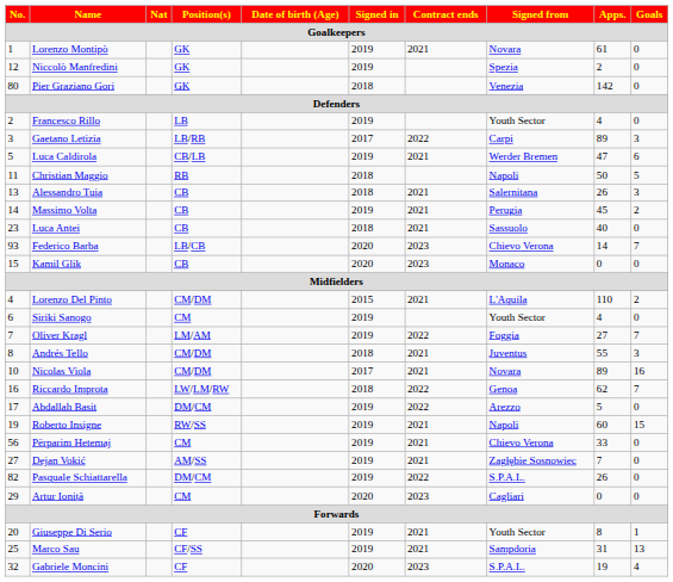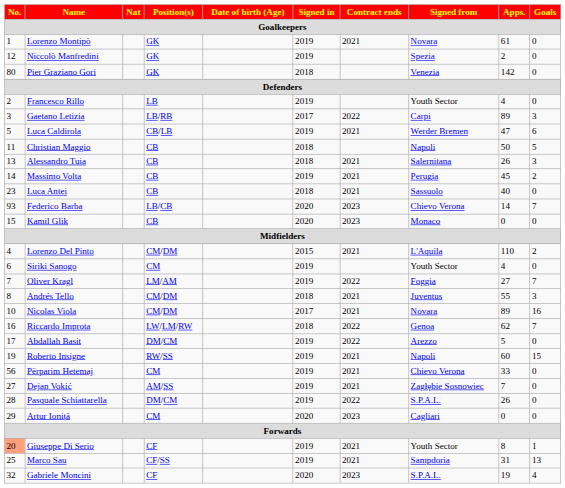 <table class="wikitable" style="text-align:left; font-size:90%; width:100%;">
 <tr>
 <th style="background:red; color:yellow; text-align:center;">No.</th>
 <th style="background:red; color:yellow; text-align:center;">Name</th>
 <th style="background:red; color:yellow; text-align:center;">Nat</th>
 <th style="background:red; color:yellow; text-align:center;">Position(s)</th>
 <th style="background:red; color:yellow; text-align:center;">Date of birth (Age)</th>
 <th style="background:red; color:yellow; text-align:center;">Signed in</th>
 <th style="background:red; color:yellow; text-align:center;">Contract ends</th>
 <th style="background:red; color:yellow; text-align:center;">Signed from</th>
 <th style="background:red; color:yellow; text-align:center;">Apps.</th>
 <th style="background:red; color:yellow; text-align:center;">Goals</th>
 </tr>
 <tr>
 <th colspan=11 style="background:#dcdcdc; text-align:center;">Goalkeepers</th>
 </tr>
 <tr>
 <td>1</td>
 <td><a href='#'>Lorenzo Montipò</a></td>
 <td></td>
 <td><a href='#'>GK</a></td>
 <td></td>
 <td>2019</td>
 <td>2021</td>
 <td> <a href='#'>Novara</a></td>
 <td>61</td>
 <td>0</td>
 </tr>
 <tr>
 <td>12</td>
 <td><a href='#'>Niccolò Manfredini</a></td>
 <td></td>
 <td><a href='#'>GK</a></td>
 <td></td>
 <td>2019</td>
 <td></td>
 <td> <a href='#'>Spezia</a></td>
 <td>2</td>
 <td>0</td>
 </tr>
 <tr>
 <td>80</td>
 <td><a href='#'>Pier Graziano Gori</a></td>
 <td></td>
 <td><a href='#'>GK</a></td>
 <td></td>
 <td>2018</td>
 <td></td>
 <td> <a href='#'>Venezia</a></td>
 <td>142</td>
 <td>0</td>
 </tr>
 <tr>
 <th colspan=11 style="background:#dcdcdc; text-align:center;">Defenders</th>
 </tr>
 <tr>
 <td>2</td>
 <td><a href='#'>Francesco Rillo</a></td>
 <td></td>
 <td><a href='#'>LB</a></td>
 <td></td>
 <td>2019</td>
 <td></td>
 <td> Youth Sector</td>
 <td>4</td>
 <td>0</td>
 </tr>
 <tr>
 <td>3</td>
 <td><a href='#'>Gaetano Letizia</a></td>
 <td></td>
 <td><a href='#'>LB</a>/<a href='#'>RB</a></td>
 <td></td>
 <td>2017</td>
 <td>2022</td>
 <td> <a href='#'>Carpi</a></td>
 <td>89</td>
 <td>3</td>
 </tr>
 <tr>
 <td>5</td>
 <td><a href='#'>Luca Caldirola</a></td>
 <td></td>
 <td><a href='#'>CB</a>/<a href='#'>LB</a></td>
 <td></td>
 <td>2019</td>
 <td>2021</td>
 <td> <a href='#'>Werder Bremen</a></td>
 <td>47</td>
 <td>6</td>
 </tr>
 <tr>
 <td>11</td>
 <td><a href='#'>Christian Maggio</a></td>
 <td></td>
-<td><a href='#'>RB</a></td>
+<td><a href='#'>CB</a></td>
 <td></td>
 <td>2018</td>
 <td></td>
 <td> <a href='#'>Napoli</a></td>
 <td>50</td>
 <td>5</td>
 </tr>
 <tr>
 <td>13</td>
 <td><a href='#'>Alessandro Tuia</a></td>
 <td></td>
 <td><a href='#'>CB</a></td>
 <td></td>
 <td>2018</td>
 <td>2021</td>
 <td> <a href='#'>Salernitana</a></td>
 <td>26</td>
 <td>3</td>
 </tr>
 <tr>
 <td>14</td>
 <td><a href='#'>Massimo Volta</a></td>
 <td></td>
 <td><a href='#'>CB</a></td>
 <td></td>
 <td>2019</td>
 <td>2021</td>
 <td> <a href='#'>Perugia</a></td>
 <td>45</td>
 <td>2</td>
 </tr>
 <tr>
 <td>23</td>
 <td><a href='#'>Luca Antei</a></td>
 <td></td>
 <td><a href='#'>CB</a></td>
 <td></td>
 <td>2018</td>
 <td>2021</td>
 <td> <a href='#'>Sassuolo</a></td>
 <td>40</td>
 <td>0</td>
 </tr>
 <tr>
 <td>93</td>
 <td><a href='#'>Federico Barba</a></td>
 <td></td>
 <td><a href='#'>LB</a>/<a href='#'>CB</a></td>
 <td></td>
 <td>2020</td>
 <td>2023</td>
 <td> <a href='#'>Chievo Verona</a></td>
 <td>14</td>
 <td>7</td>
 </tr>
 <tr>
 <td>15</td>
 <td><a href='#'>Kamil Glik</a></td>
 <td></td>
 <td><a href='#'>CB</a></td>
 <td></td>
 <td>2020</td>
 <td>2023</td>
 <td> <a href='#'>Monaco</a></td>
 <td>0</td>
 <td>0</td>
 </tr>
 <tr>
 <th colspan=11 style="background:#dcdcdc; text-align:center;">Midfielders</th>
 </tr>
 <tr>
 <td>4</td>
 <td><a href='#'>Lorenzo Del Pinto</a></td>
 <td></td>
 <td><a href='#'>CM</a>/<a href='#'>DM</a></td>
 <td></td>
 <td>2015</td>
 <td>2021</td>
 <td> <a href='#'>L'Aquila</a></td>
 <td>110</td>
 <td>2</td>
 </tr>
 <tr>
 <td>6</td>
 <td><a href='#'>Siriki Sanogo</a></td>
 <td></td>
 <td><a href='#'>CM</a></td>
 <td></td>
 <td>2019</td>
 <td></td>
 <td> Youth Sector</td>
 <td>4</td>
 <td>0</td>
 </tr>
 <tr>
 <td>7</td>
 <td><a href='#'>Oliver Kragl</a></td>
 <td></td>
 <td><a href='#'>LM</a>/<a href='#'>AM</a></td>
 <td></td>
 <td>2019</td>
 <td>2022</td>
 <td> <a href='#'>Foggia</a></td>
 <td>27</td>
 <td>7</td>
 </tr>
 <tr>
 <td>8</td>
 <td><a href='#'>Andrés Tello</a></td>
 <td></td>
 <td><a href='#'>CM</a>/<a href='#'>DM</a></td>
 <td></td>
 <td>2018</td>
 <td>2021</td>
 <td> <a href='#'>Juventus</a></td>
 <td>55</td>
 <td>3</td>
 </tr>
 <tr>
 <td>10</td>
 <td><a href='#'>Nicolas Viola</a></td>
 <td></td>
 <td><a href='#'>CM</a>/<a href='#'>DM</a></td>
 <td></td>
 <td>2017</td>
 <td>2021</td>
 <td> <a href='#'>Novara</a></td>
 <td>89</td>
 <td>16</td>
 </tr>
 <tr>
 <td>16</td>
 <td><a href='#'>Riccardo Improta</a></td>
 <td></td>
 <td><a href='#'>LW</a>/<a href='#'>LM</a>/<a href='#'>RW</a></td>
 <td></td>
 <td>2018</td>
 <td>2022</td>
 <td> <a href='#'>Genoa</a></td>
 <td>62</td>
 <td>7</td>
 </tr>
 <tr>
 <td>17</td>
 <td><a href='#'>Abdallah Basit</a></td>
 <td></td>
 <td><a href='#'>DM</a>/<a href='#'>CM</a></td>
 <td></td>
 <td>2019</td>
 <td>2022</td>
 <td> <a href='#'>Arezzo</a></td>
 <td>5</td>
 <td>0</td>
 </tr>
 <tr>
 <td>19</td>
 <td><a href='#'>Roberto Insigne</a></td>
 <td></td>
 <td><a href='#'>RW</a>/<a href='#'>SS</a></td>
 <td></td>
 <td>2019</td>
 <td>2021</td>
 <td> <a href='#'>Napoli</a></td>
 <td>60</td>
 <td>15</td>
 </tr>
 <tr>
 <td>56</td>
 <td><a href='#'>Përparim Hetemaj</a></td>
 <td></td>
 <td><a href='#'>CM</a></td>
 <td></td>
 <td>2019</td>
 <td>2021</td>
 <td> <a href='#'>Chievo Verona</a></td>
 <td>33</td>
 <td>0</td>
 </tr>
 <tr>
 <td>27</td>
 <td><a href='#'>Dejan Vokić</a></td>
 <td></td>
 <td><a href='#'>AM</a>/<a href='#'>SS</a></td>
 <td></td>
 <td>2019</td>
 <td>2021</td>
 <td> <a href='#'>Zagłębie Sosnowiec</a></td>
 <td>7</td>
 <td>0</td>
 </tr>
 <tr>
-<td>82</td>
+<td>28</td>
 <td><a href='#'>Pasquale Schiattarella</a></td>
 <td></td>
 <td><a href='#'>DM</a>/<a href='#'>CM</a></td>
 <td></td>
 <td>2019</td>
 <td>2022</td>
 <td> <a href='#'>S.P.A.L.</a></td>
 <td>26</td>
 <td>0</td>
 </tr>
 <tr>
 <td>29</td>
 <td><a href='#'>Artur Ioniță</a></td>
 <td></td>
 <td><a href='#'>CM</a></td>
 <td></td>
 <td>2020</td>
 <td>2023</td>
 <td> <a href='#'>Cagliari</a></td>
 <td>0</td>
 <td>0</td>
 </tr>
 <tr>
 <th colspan=11 style="background:#dcdcdc; text-align:center;">Forwards</th>
 </tr>
 <tr>
-<td>20</td>
+<td style="background: lightsalmon;">20</td>
 <td><a href='#'>Giuseppe Di Serio</a></td>
 <td></td>
 <td><a href='#'>CF</a></td>
 <td></td>
 <td>2019</td>
 <td>2021</td>
 <td> Youth Sector</td>
 <td>8</td>
 <td>1</td>
 </tr>
 <tr>
 <td>25</td>
 <td><a href='#'>Marco Sau</a></td>
 <td></td>
 <td><a href='#'>CF</a>/<a href='#'>SS</a></td>
 <td></td>
 <td>2019</td>
 <td>2021</td>
 <td> <a href='#'>Sampdoria</a></td>
 <td>31</td>
 <td>13</td>
 </tr>
 <tr>
 <td>32</td>
 <td><a href='#'>Gabriele Moncini</a></td>
 <td></td>
 <td><a href='#'>CF</a></td>
 <td></td>
 <td>2020</td>
 <td>2023</td>
 <td> <a href='#'>S.P.A.L.</a></td>
 <td>19</td>
 <td>4</td>
 </tr>
 </table>
